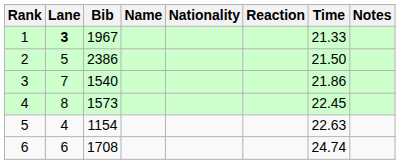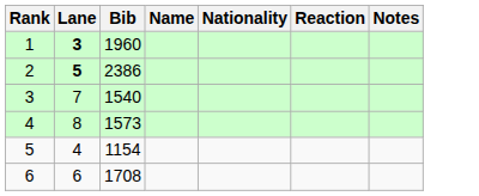 <table class="wikitable sortable" style="text-align:center">
 <tr>
 <th>Rank</th>
 <th>Lane</th>
 <th>Bib</th>
 <th>Name</th>
 <th>Nationality</th>
 <th>Reaction</th>
-<th>Time</th>
 <th>Notes</th>
 </tr>
 <tr bgcolor=ccffcc>
 <td>1</td>
 <td><strong>3</strong></td>
-<td>1967</td>
+<td>1960</td>
 <td align=left></td>
 <td align=left></td>
 <td></td>
-<td>21.33</td>
 <td><strong></strong></td>
 </tr>
 <tr bgcolor=ccffcc>
 <td>2</td>
-<td>5</td>
+<td><strong>5</strong></td>
 <td>2386</td>
 <td align=left></td>
 <td align=left></td>
 <td></td>
-<td>21.50</td>
 <td><strong></strong></td>
 </tr>
 <tr bgcolor=ccffcc>
 <td>3</td>
 <td>7</td>
 <td>1540</td>
 <td align=left></td>
 <td align=left></td>
 <td></td>
-<td>21.86</td>
 <td><strong></strong></td>
 </tr>
 <tr bgcolor=ccffcc>
 <td>4</td>
 <td>8</td>
 <td>1573</td>
 <td align=left></td>
 <td align=left></td>
 <td></td>
-<td>22.45</td>
 <td><strong></strong></td>
 </tr>
 <tr>
 <td>5</td>
 <td>4</td>
 <td>1154</td>
 <td align=left></td>
 <td align=left></td>
 <td></td>
-<td>22.63</td>
 <td></td>
 </tr>
 <tr>
 <td>6</td>
 <td>6</td>
 <td>1708</td>
 <td align=left></td>
 <td align=left></td>
 <td></td>
-<td>24.74</td>
 <td></td>
 </tr>
 </table>
